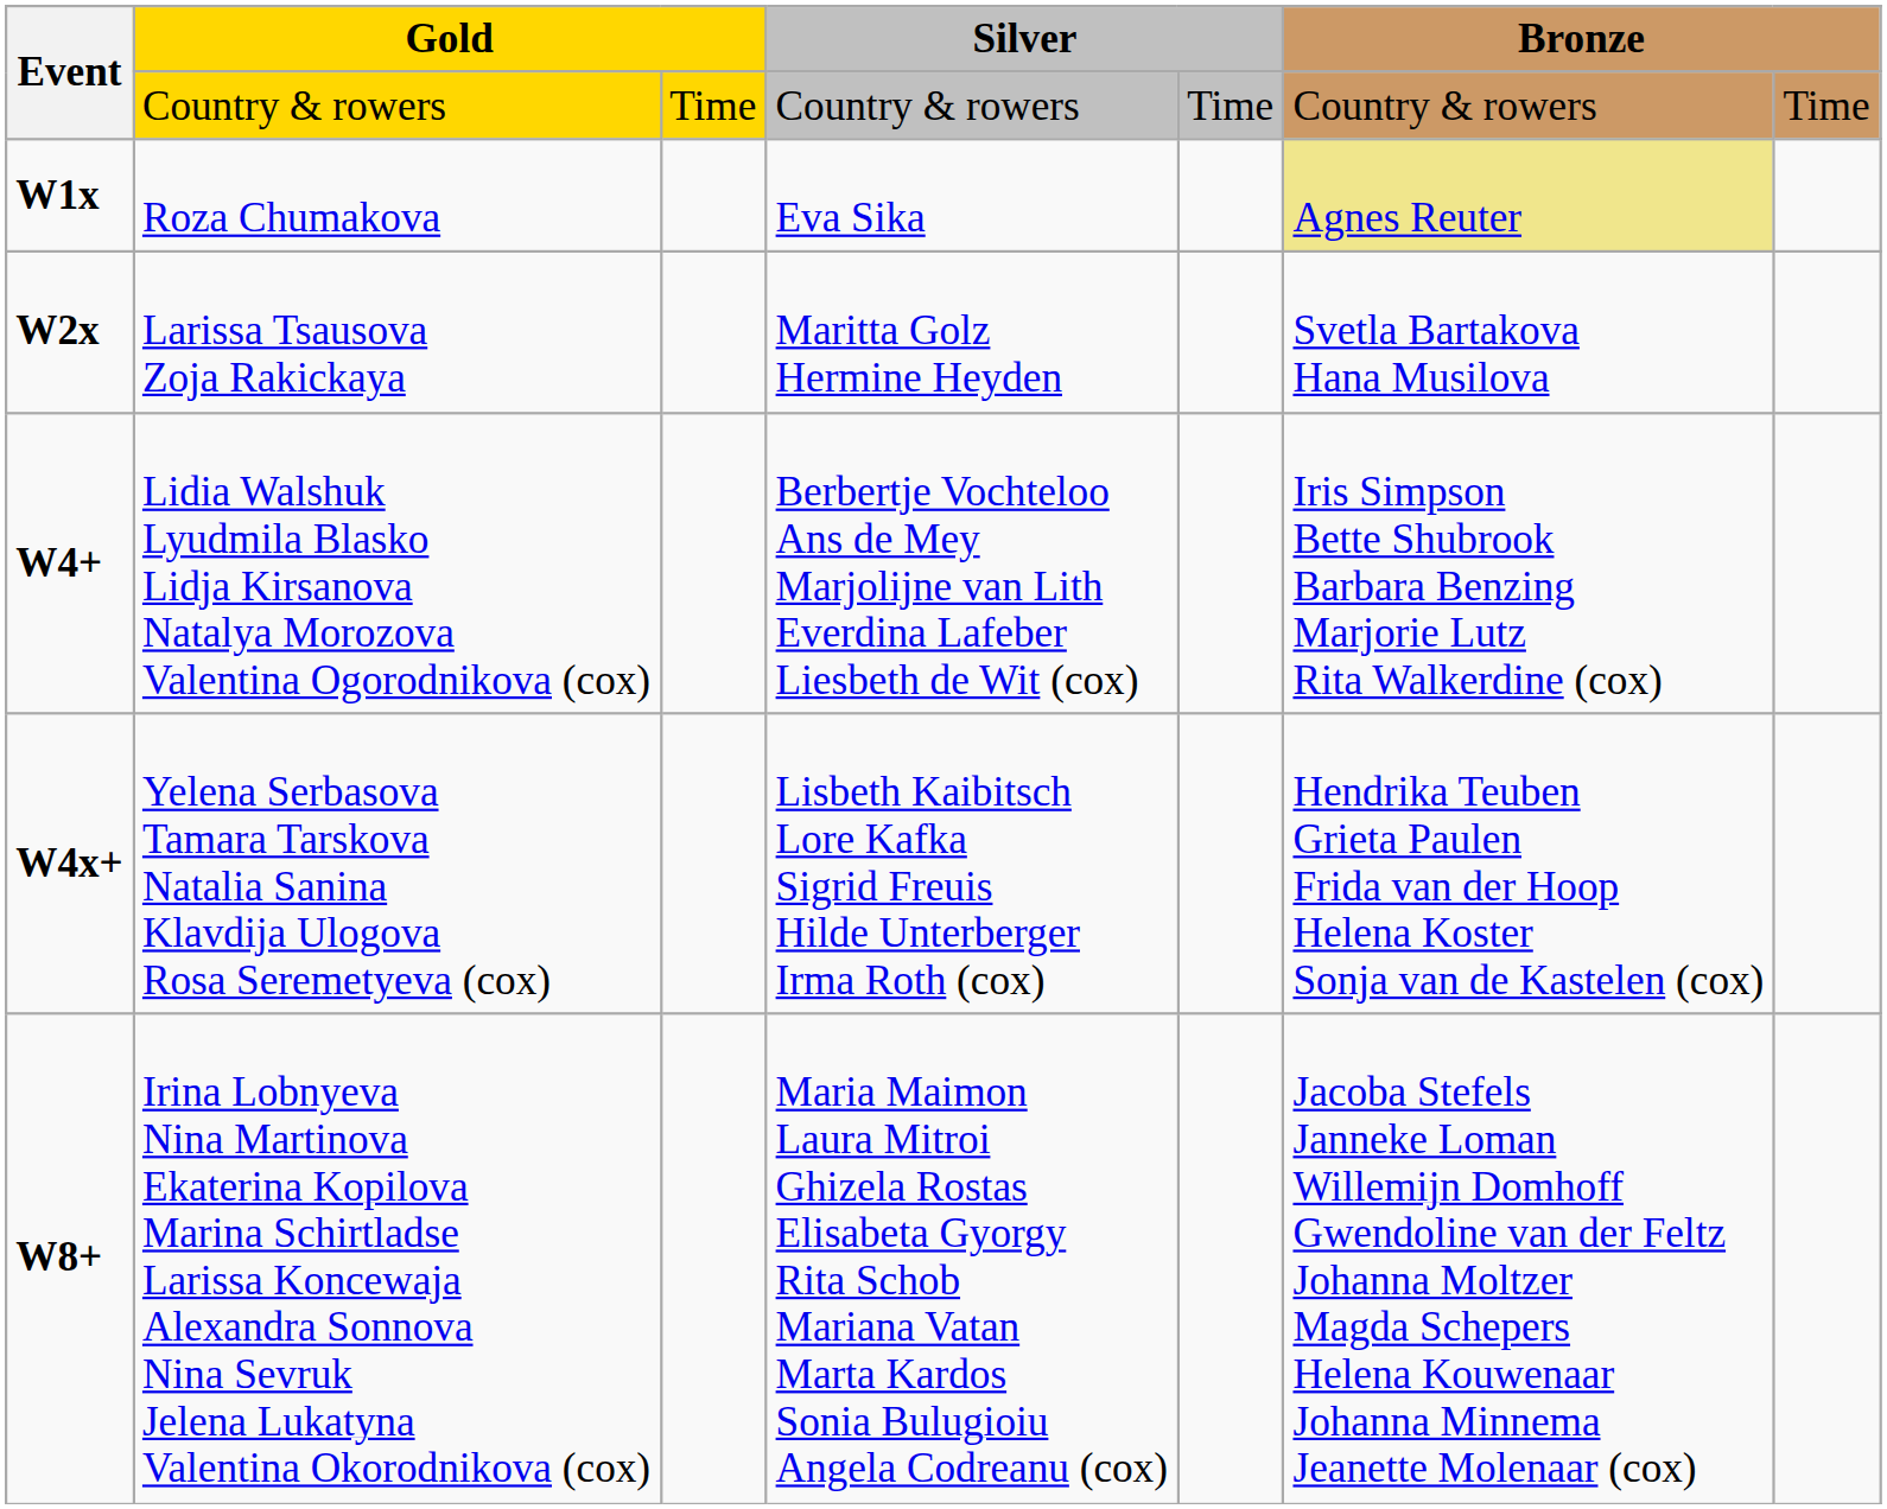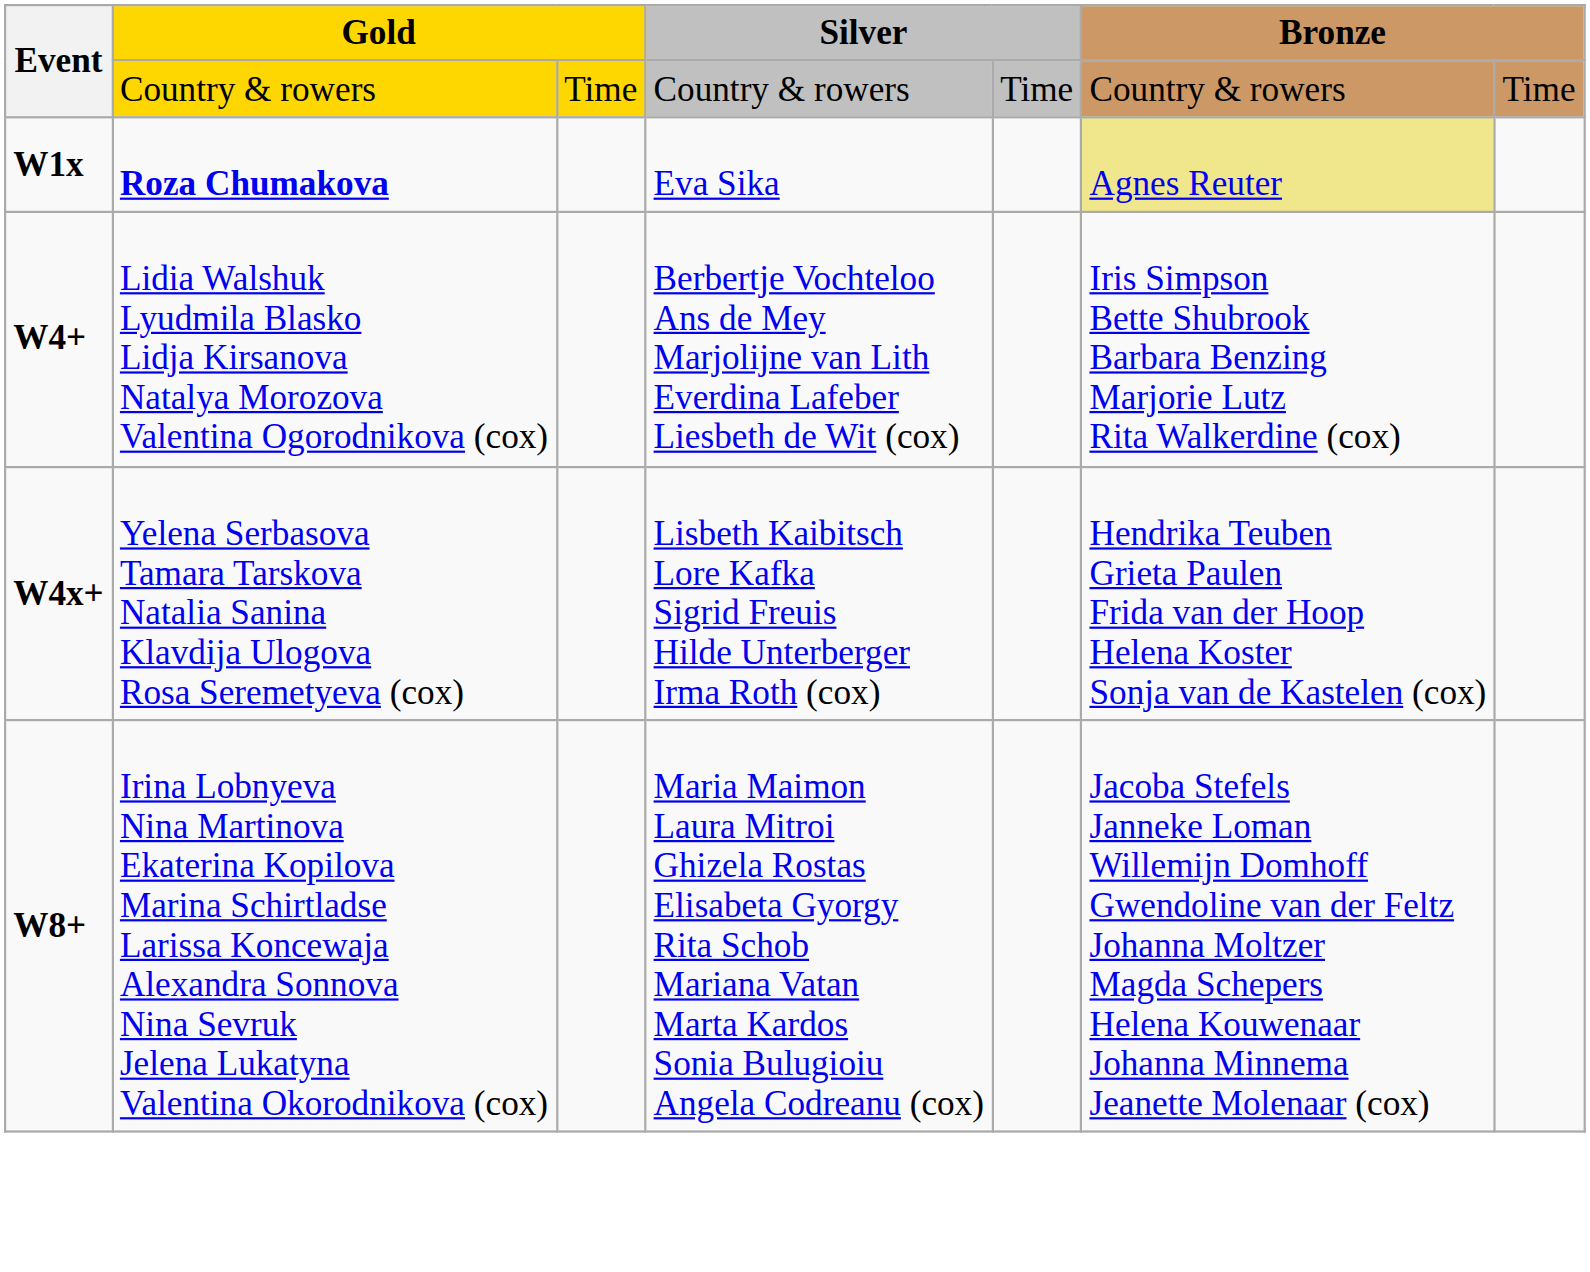 <table class="wikitable">
 <tr>
 <th rowspan="2">Event</th>
 <th colspan="2" style="background:gold;">Gold</th>
 <th colspan="2" style="background:silver;">Silver</th>
 <th colspan="2" style="background:#c96;">Bronze</th>
 </tr>
 <tr>
 <td style="background:gold;">Country & rowers</td>
 <td style="background:gold;">Time</td>
 <td style="background:silver;">Country & rowers</td>
 <td style="background:silver;">Time</td>
 <td style="background:#c96;">Country & rowers</td>
 <td style="background:#c96;">Time</td>
 </tr>
 <tr>
 <td><strong>W1x</strong></td>
-<td> <br> <a href='#'>Roza Chumakova</a></td>
+<td><strong> <br> <a href='#'>Roza Chumakova</a></strong></td>
 <td></td>
 <td> <br> <a href='#'>Eva Sika</a></td>
 <td></td>
 <td style="background: khaki;"> <br> <a href='#'>Agnes Reuter</a></td>
-<td></td>
-</tr>
-<tr>
-<td><strong>W2x</strong></td>
-<td> <br> <a href='#'>Larissa Tsausova</a> <br> <a href='#'>Zoja Rakickaya</a></td>
-<td></td>
-<td> <br> <a href='#'>Maritta Golz</a> <br> <a href='#'>Hermine Heyden</a></td>
-<td></td>
-<td> <br> <a href='#'>Svetla Bartakova</a> <br> <a href='#'>Hana Musilova</a></td>
 <td></td>
 </tr>
 <tr>
 <td><strong>W4+</strong></td>
 <td> <br> <a href='#'>Lidia Walshuk</a> <br> <a href='#'>Lyudmila Blasko</a> <br> <a href='#'>Lidja Kirsanova</a> <br> <a href='#'>Natalya Morozova</a> <br> <a href='#'>Valentina Ogorodnikova</a> (cox)</td>
 <td></td>
 <td> <br> <a href='#'>Berbertje Vochteloo</a> <br> <a href='#'>Ans de Mey</a> <br> <a href='#'>Marjolijne van Lith</a> <br> <a href='#'>Everdina Lafeber</a> <br> <a href='#'>Liesbeth de Wit</a> (cox)</td>
 <td></td>
 <td> <br> <a href='#'>Iris Simpson</a> <br> <a href='#'>Bette Shubrook</a> <br> <a href='#'>Barbara Benzing</a> <br> <a href='#'>Marjorie Lutz</a> <br> <a href='#'>Rita Walkerdine</a> (cox)</td>
 <td></td>
 </tr>
 <tr>
 <td><strong>W4x+</strong></td>
 <td> <br> <a href='#'>Yelena Serbasova</a> <br> <a href='#'>Tamara Tarskova</a> <br> <a href='#'>Natalia Sanina</a> <br> <a href='#'>Klavdija Ulogova</a> <br> <a href='#'>Rosa Seremetyeva</a> (cox)</td>
 <td></td>
 <td> <br> <a href='#'>Lisbeth Kaibitsch</a> <br> <a href='#'>Lore Kafka</a> <br> <a href='#'>Sigrid Freuis</a> <br> <a href='#'>Hilde Unterberger</a> <br> <a href='#'>Irma Roth</a> (cox)</td>
 <td></td>
 <td> <br> <a href='#'>Hendrika Teuben</a> <br> <a href='#'>Grieta Paulen</a> <br> <a href='#'>Frida van der Hoop</a> <br> <a href='#'>Helena Koster</a> <br> <a href='#'>Sonja van de Kastelen</a> (cox)</td>
 <td></td>
 </tr>
 <tr>
 <td><strong>W8+</strong></td>
 <td> <br> <a href='#'>Irina Lobnyeva</a> <br> <a href='#'>Nina Martinova</a> <br> <a href='#'>Ekaterina Kopilova</a> <br> <a href='#'>Marina Schirtladse</a> <br> <a href='#'>Larissa Koncewaja</a> <br> <a href='#'>Alexandra Sonnova</a> <br> <a href='#'>Nina Sevruk</a> <br> <a href='#'>Jelena Lukatyna</a> <br> <a href='#'>Valentina Okorodnikova</a> (cox)</td>
 <td></td>
 <td> <br> <a href='#'>Maria Maimon</a> <br> <a href='#'>Laura Mitroi</a> <br> <a href='#'>Ghizela Rostas</a> <br> <a href='#'>Elisabeta Gyorgy</a> <br> <a href='#'>Rita Schob</a> <br> <a href='#'>Mariana Vatan</a> <br> <a href='#'>Marta Kardos</a> <br> <a href='#'>Sonia Bulugioiu</a> <br> <a href='#'>Angela Codreanu</a> (cox)</td>
 <td></td>
 <td> <br> <a href='#'>Jacoba Stefels</a> <br> <a href='#'>Janneke Loman</a> <br> <a href='#'>Willemijn Domhoff</a> <br> <a href='#'>Gwendoline van der Feltz</a> <br> <a href='#'>Johanna Moltzer</a> <br> <a href='#'>Magda Schepers</a> <br> <a href='#'>Helena Kouwenaar</a> <br> <a href='#'>Johanna Minnema</a> <br> <a href='#'>Jeanette Molenaar</a> (cox)</td>
 <td></td>
 </tr>
 </table>
